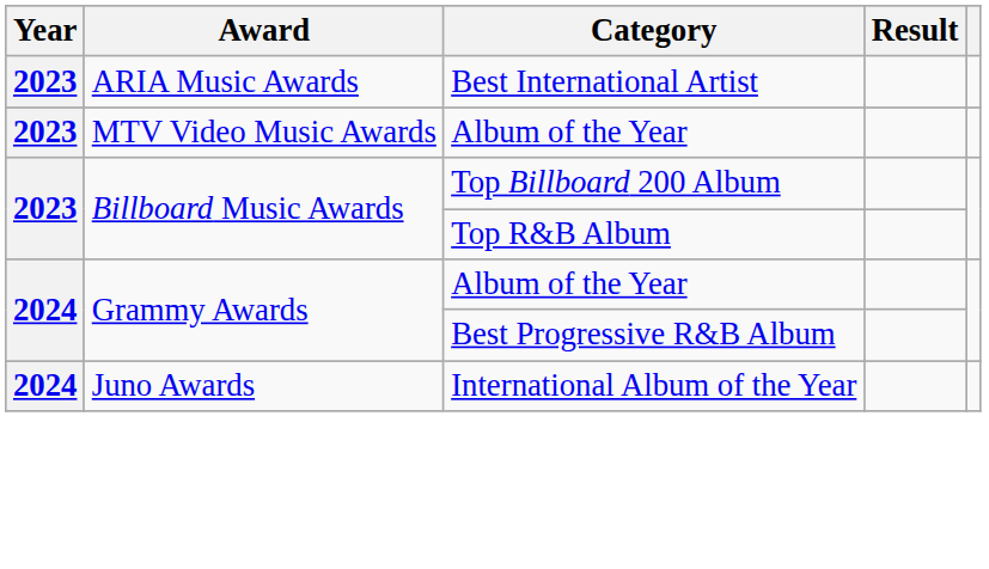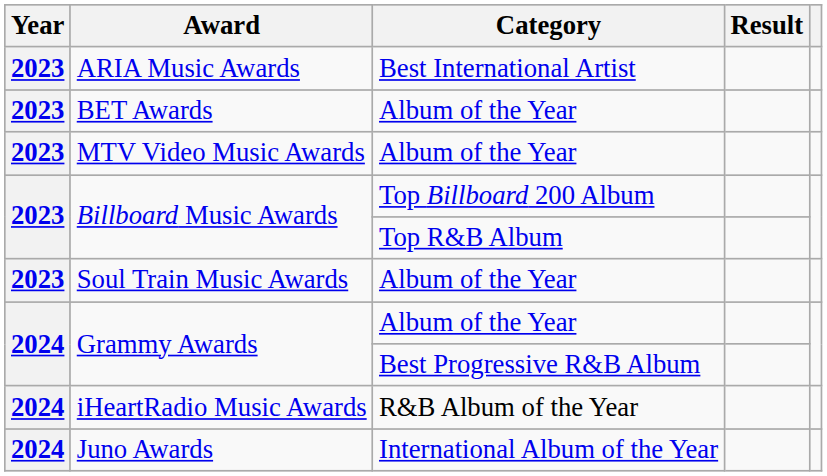 <table class="wikitable plainrowheaders">
 <tr align=center>
 <th scope="col">Year</th>
 <th scope="col">Award</th>
 <th scope="col">Category</th>
 <th scope="col">Result</th>
 <th scope="col"></th>
 </tr>
 <tr>
 <th scope="row"><a href='#'>2023</a></th>
 <td><a href='#'>ARIA Music Awards</a></td>
 <td><a href='#'>Best International Artist</a></td>
+<td></td>
+<td style="text-align:center;"></td>
+</tr>
+<tr>
+<th scope="row"><a href='#'>2023</a></th>
+<td><a href='#'>BET Awards</a></td>
+<td><a href='#'>Album of the Year</a></td>
 <td></td>
 <td style="text-align:center;"></td>
 </tr>
 <tr>
 <th scope="row"><a href='#'>2023</a></th>
 <td><a href='#'>MTV Video Music Awards</a></td>
 <td><a href='#'>Album of the Year</a></td>
 <td></td>
 <td style="text-align:center;"></td>
 </tr>
 <tr>
 <th rowspan="2" scope="row"><a href='#'>2023</a></th>
 <td rowspan="2"><a href='#'><em>Billboard</em> Music Awards</a></td>
 <td><a href='#'>Top <em>Billboard</em> 200 Album</a></td>
 <td></td>
 <td style="text-align:center;" rowspan="2"></td>
 </tr>
 <tr>
 <td><a href='#'>Top R&B Album</a></td>
 <td></td>
 </tr>
 <tr>
+<th scope="row"><a href='#'>2023</a></th>
+<td><a href='#'>Soul Train Music Awards</a></td>
+<td><a href='#'>Album of the Year</a></td>
+<td></td>
+<td style="text-align:center;"></td>
+</tr>
+<tr>
 <th scope="row" rowspan="2"><a href='#'>2024</a></th>
 <td rowspan="2"><a href='#'>Grammy Awards</a></td>
 <td><a href='#'>Album of the Year</a></td>
 <td></td>
 <td style="text-align:center;" rowspan="2"></td>
 </tr>
 <tr>
 <td><a href='#'>Best Progressive R&B Album</a></td>
 <td></td>
 </tr>
 <tr>
 <th scope="row"><a href='#'>2024</a></th>
+<td><a href='#'>iHeartRadio Music Awards</a></td>
+<td>R&B Album of the Year</td>
+<td></td>
+<td style="text-align:center;"></td>
+</tr>
+<tr>
+<th scope="row"><a href='#'>2024</a></th>
 <td><a href='#'>Juno Awards</a></td>
 <td><a href='#'>International Album of the Year</a></td>
 <td></td>
 <td style="text-align:center;"></td>
 </tr>
 </table>
